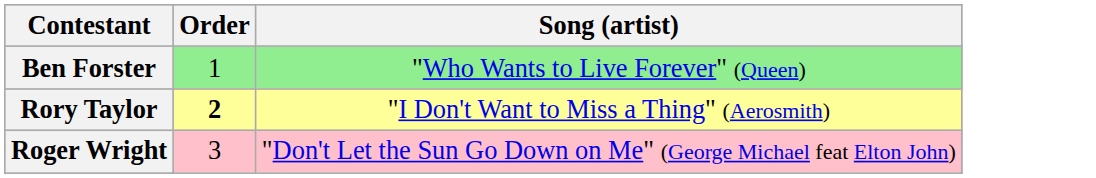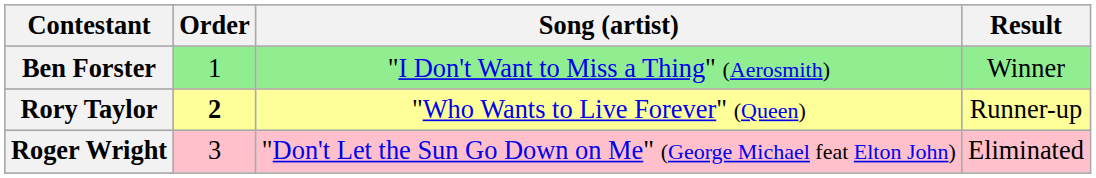 <table class="wikitable plainrowheaders" style="text-align:center;">
 <tr>
 <th scope="col">Contestant</th>
 <th scope="col">Order</th>
 <th scope="col">Song (artist)</th>
+<th scope="col">Result</th>
 </tr>
 <tr style="background:lightgreen;">
 <th scope="row">Ben Forster</th>
 <td>1</td>
-<td>"<a href='#'>Who Wants to Live Forever</a>" <small>(<a href='#'>Queen</a>)</small></td>
+<td>"<a href='#'>I Don't Want to Miss a Thing</a>" <small>(<a href='#'>Aerosmith</a>)</small></td>
+<td>Winner</td>
 </tr>
 <tr style="background:#ff9;">
 <th scope="row">Rory Taylor</th>
 <td><strong>2</strong></td>
-<td>"<a href='#'>I Don't Want to Miss a Thing</a>" <small>(<a href='#'>Aerosmith</a>)</small></td>
+<td>"<a href='#'>Who Wants to Live Forever</a>" <small>(<a href='#'>Queen</a>)</small></td>
+<td>Runner-up</td>
 </tr>
 <tr style = "background:pink">
 <th scope="row">Roger Wright</th>
 <td>3</td>
 <td>"<a href='#'>Don't Let the Sun Go Down on Me</a>" <small>(<a href='#'>George Michael</a> feat <a href='#'>Elton John</a>)</small></td>
+<td>Eliminated</td>
 </tr>
 </table>
